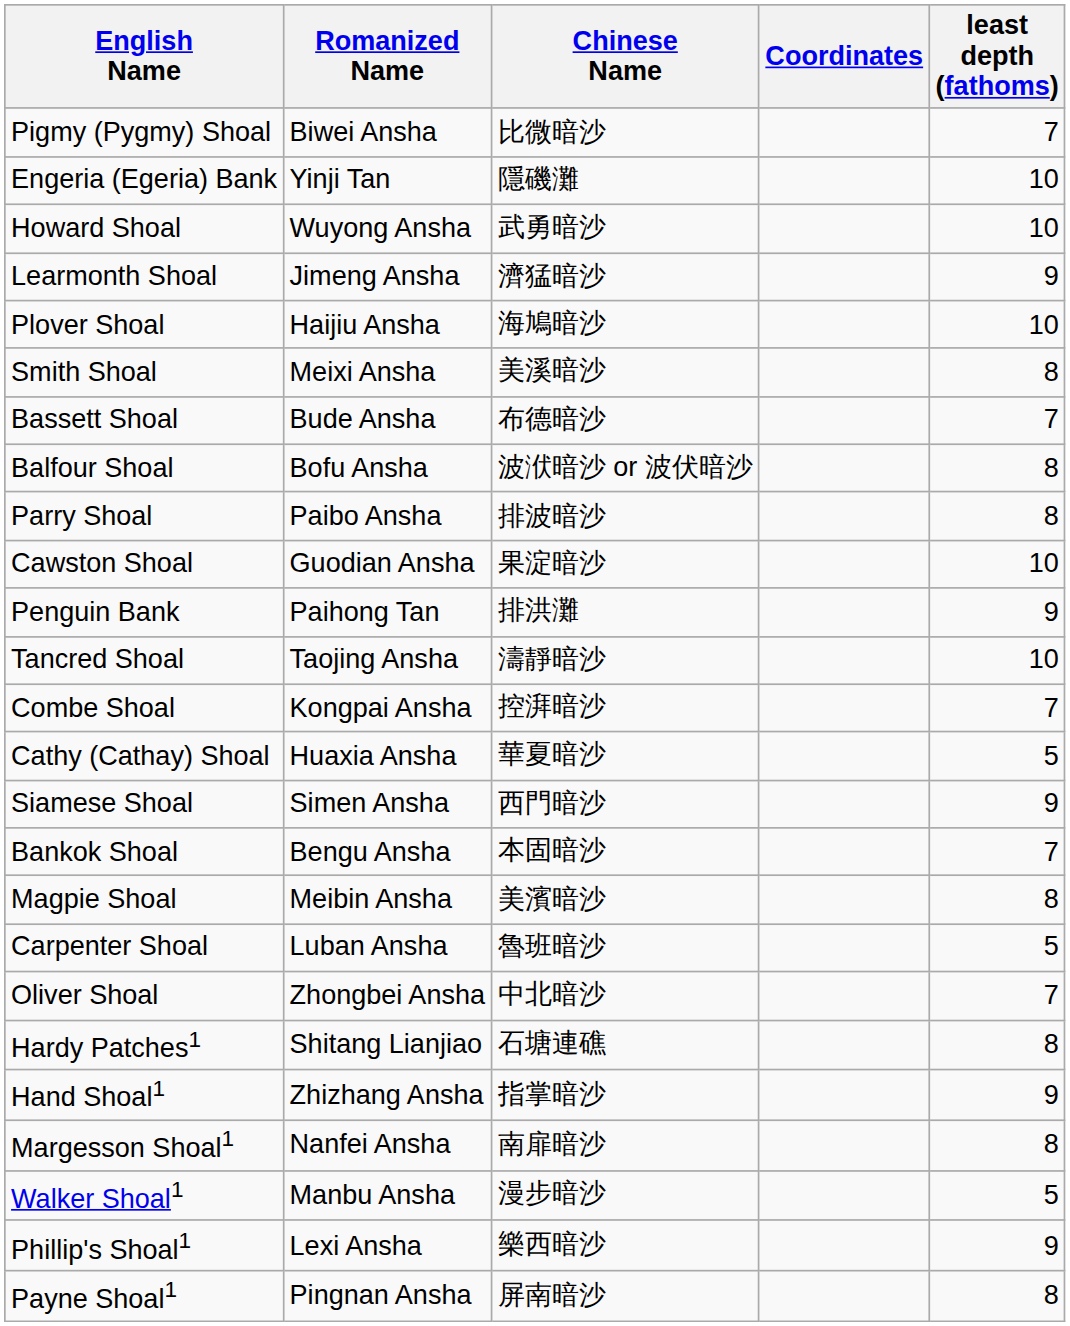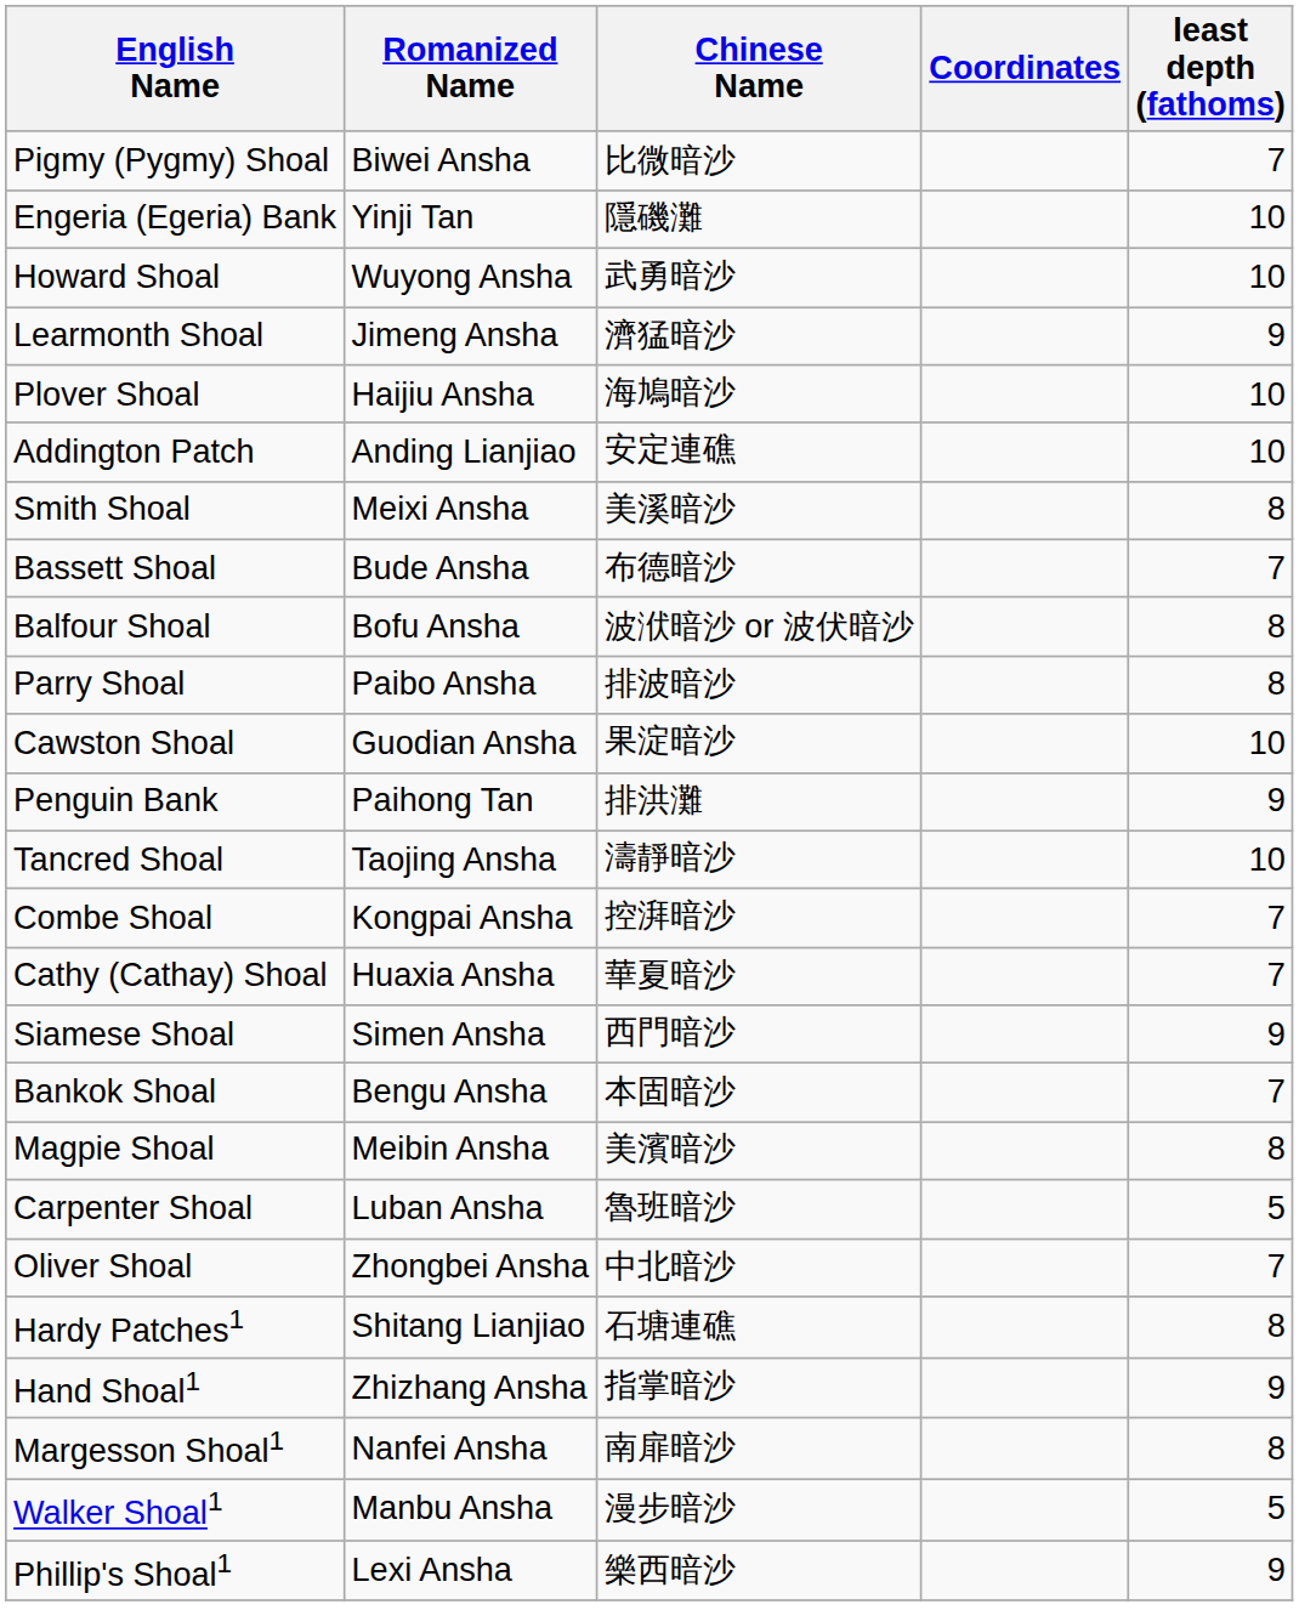 <table class="wikitable sortable">
 <tr>
 <th><a href='#'>English</a><br>Name</th>
 <th><a href='#'>Romanized</a><br>Name</th>
 <th><a href='#'>Chinese</a><br>Name</th>
 <th><a href='#'>Coordinates</a></th>
 <th>least<br>depth<br>(<a href='#'>fathoms</a>)</th>
 </tr>
 <tr>
 <td>Pigmy (Pygmy) Shoal</td>
 <td>Biwei Ansha</td>
 <td>比微暗沙</td>
 <td></td>
 <td align="right">7</td>
 </tr>
 <tr>
 <td>Engeria (Egeria) Bank</td>
 <td>Yinji Tan</td>
 <td>隱磯灘</td>
 <td></td>
 <td align="right">10</td>
 </tr>
 <tr>
 <td>Howard Shoal</td>
 <td>Wuyong Ansha</td>
 <td>武勇暗沙</td>
 <td></td>
 <td align="right">10</td>
 </tr>
 <tr>
 <td>Learmonth Shoal</td>
 <td>Jimeng Ansha</td>
 <td>濟猛暗沙</td>
 <td></td>
 <td align="right">9</td>
 </tr>
 <tr>
 <td>Plover Shoal</td>
 <td>Haijiu Ansha</td>
 <td>海鳩暗沙</td>
+<td></td>
+<td align="right">10</td>
+</tr>
+<tr>
+<td>Addington Patch</td>
+<td>Anding Lianjiao</td>
+<td>安定連礁</td>
 <td></td>
 <td align="right">10</td>
 </tr>
 <tr>
 <td>Smith Shoal</td>
 <td>Meixi Ansha</td>
 <td>美溪暗沙</td>
 <td></td>
 <td align="right">8</td>
 </tr>
 <tr>
 <td>Bassett Shoal</td>
 <td>Bude Ansha</td>
 <td>布德暗沙</td>
 <td></td>
 <td align="right">7</td>
 </tr>
 <tr>
 <td>Balfour Shoal</td>
 <td>Bofu Ansha</td>
 <td>波洑暗沙 or 波伏暗沙</td>
 <td></td>
 <td align="right">8</td>
 </tr>
 <tr>
 <td>Parry Shoal</td>
 <td>Paibo Ansha</td>
 <td>排波暗沙</td>
 <td></td>
 <td align="right">8</td>
 </tr>
 <tr>
 <td>Cawston Shoal</td>
 <td>Guodian Ansha</td>
 <td>果淀暗沙</td>
 <td></td>
 <td align="right">10</td>
 </tr>
 <tr>
 <td>Penguin Bank</td>
 <td>Paihong Tan</td>
 <td>排洪灘</td>
 <td></td>
 <td align="right">9</td>
 </tr>
 <tr>
 <td>Tancred Shoal</td>
 <td>Taojing Ansha</td>
 <td>濤靜暗沙</td>
 <td></td>
 <td align="right">10</td>
 </tr>
 <tr>
 <td>Combe Shoal</td>
 <td>Kongpai Ansha</td>
 <td>控湃暗沙</td>
 <td></td>
 <td align="right">7</td>
 </tr>
 <tr>
 <td>Cathy (Cathay) Shoal</td>
 <td>Huaxia Ansha</td>
 <td>華夏暗沙</td>
 <td></td>
-<td align="right">5</td>
+<td align="right">7</td>
 </tr>
 <tr>
 <td>Siamese Shoal</td>
 <td>Simen Ansha</td>
 <td>西門暗沙</td>
 <td></td>
 <td align="right">9</td>
 </tr>
 <tr>
 <td>Bankok Shoal</td>
 <td>Bengu Ansha</td>
 <td>本固暗沙</td>
 <td></td>
 <td align="right">7</td>
 </tr>
 <tr>
 <td>Magpie Shoal</td>
 <td>Meibin Ansha</td>
 <td>美濱暗沙</td>
 <td></td>
 <td align="right">8</td>
 </tr>
 <tr>
 <td>Carpenter Shoal</td>
 <td>Luban Ansha</td>
 <td>魯班暗沙</td>
 <td></td>
 <td align="right">5</td>
 </tr>
 <tr>
 <td>Oliver Shoal</td>
 <td>Zhongbei Ansha</td>
 <td>中北暗沙</td>
 <td></td>
 <td align="right">7</td>
 </tr>
 <tr>
 <td>Hardy Patches<sup>1</sup></td>
 <td>Shitang Lianjiao</td>
 <td>石塘連礁</td>
 <td></td>
 <td align="right">8</td>
 </tr>
 <tr>
 <td>Hand Shoal<sup>1</sup></td>
 <td>Zhizhang Ansha</td>
 <td>指掌暗沙</td>
 <td></td>
 <td align="right">9</td>
 </tr>
 <tr>
 <td>Margesson Shoal<sup>1</sup></td>
 <td>Nanfei Ansha</td>
 <td>南扉暗沙</td>
 <td></td>
 <td align="right">8</td>
 </tr>
 <tr>
 <td><a href='#'>Walker Shoal</a><sup>1</sup></td>
 <td>Manbu Ansha</td>
 <td>漫步暗沙</td>
 <td></td>
 <td align="right">5</td>
 </tr>
 <tr>
 <td>Phillip's Shoal<sup>1</sup></td>
 <td>Lexi Ansha</td>
 <td>樂西暗沙</td>
 <td></td>
 <td align="right">9</td>
 </tr>
-<tr>
-<td>Payne Shoal<sup>1</sup></td>
-<td>Pingnan Ansha</td>
-<td>屏南暗沙</td>
-<td></td>
-<td align="right">8</td>
-</tr>
 </table>
